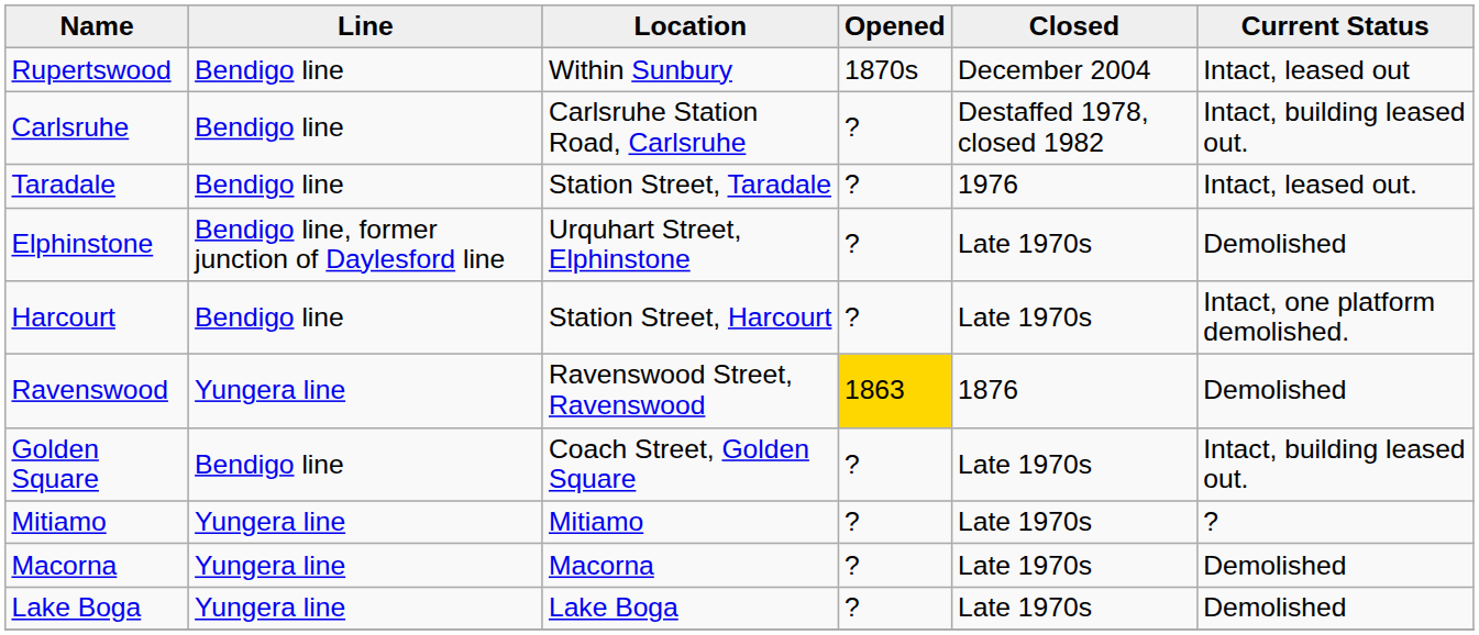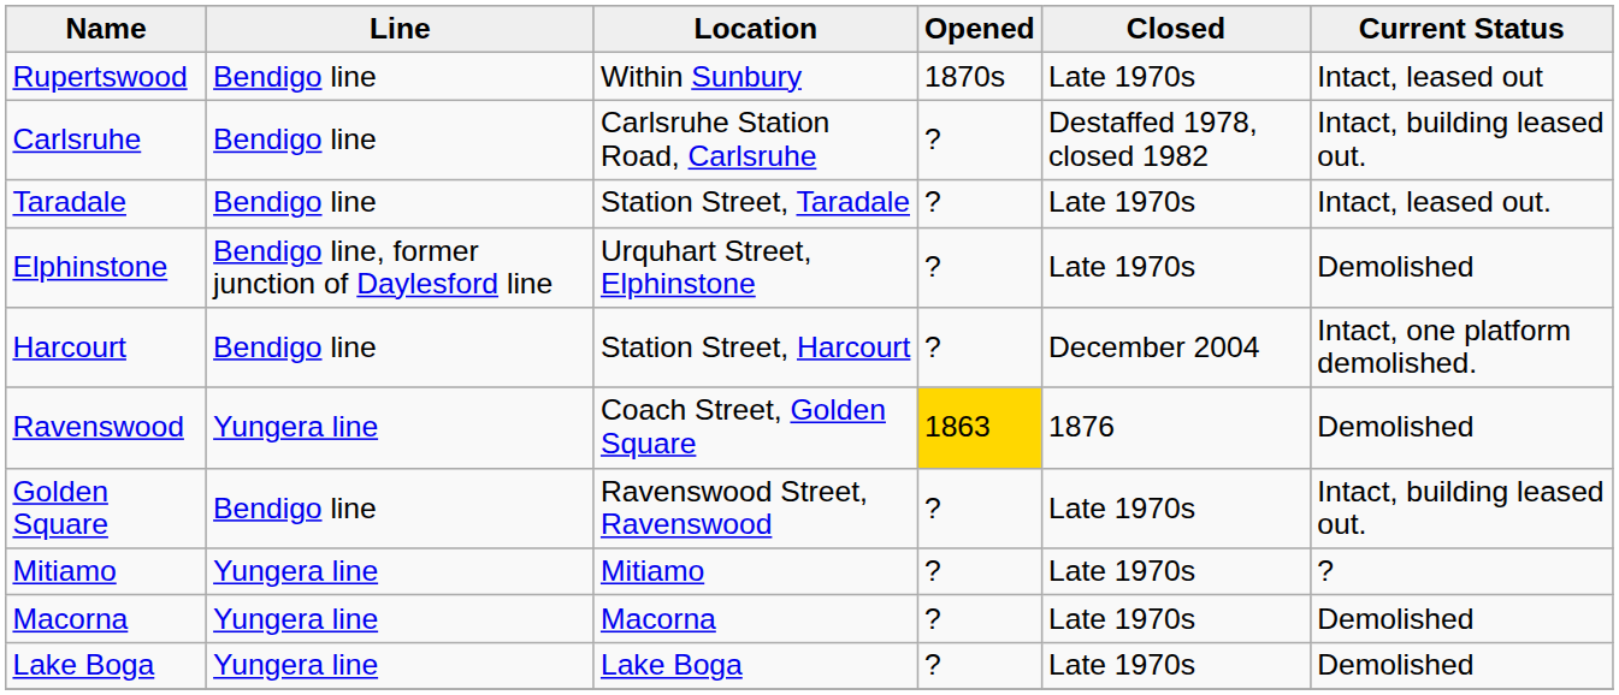 <table class="wikitable sortable" style="border:1px solid #aaa; border-collapse:collapse">
 <tr bgcolor="#cccccc">
 <th style=background:#efefef>Name</th>
 <th style=background:#efefef>Line</th>
 <th style=background:#efefef>Location</th>
 <th style=background:#efefef>Opened</th>
 <th style=background:#efefef>Closed</th>
 <th style=background:#efefef>Current Status</th>
 </tr>
 <tr>
 <td><a href='#'>Rupertswood</a></td>
 <td><a href='#'>Bendigo</a> line</td>
 <td>Within <a href='#'>Sunbury</a></td>
 <td>1870s</td>
-<td>December 2004</td>
+<td>Late 1970s</td>
 <td>Intact, leased out</td>
 </tr>
 <tr>
 <td><a href='#'>Carlsruhe</a></td>
 <td><a href='#'>Bendigo</a> line</td>
 <td>Carlsruhe Station Road, <a href='#'>Carlsruhe</a></td>
 <td>?</td>
 <td>Destaffed 1978, closed 1982</td>
 <td>Intact, building leased out.</td>
 </tr>
 <tr>
 <td><a href='#'>Taradale</a></td>
 <td><a href='#'>Bendigo</a> line</td>
 <td>Station Street, <a href='#'>Taradale</a></td>
 <td>?</td>
-<td>1976</td>
+<td>Late 1970s</td>
 <td>Intact, leased out.</td>
 </tr>
 <tr>
 <td><a href='#'>Elphinstone</a></td>
 <td><a href='#'>Bendigo</a> line, former junction of <a href='#'>Daylesford</a> line</td>
 <td>Urquhart Street, <a href='#'>Elphinstone</a></td>
 <td>?</td>
 <td>Late 1970s</td>
 <td>Demolished</td>
 </tr>
 <tr>
 <td><a href='#'>Harcourt</a></td>
 <td><a href='#'>Bendigo</a> line</td>
 <td>Station Street, <a href='#'>Harcourt</a></td>
 <td>?</td>
-<td>Late 1970s</td>
+<td>December 2004</td>
 <td>Intact, one platform demolished.</td>
 </tr>
 <tr>
 <td><a href='#'>Ravenswood</a></td>
 <td><a href='#'>Yungera line</a></td>
-<td>Ravenswood Street, <a href='#'>Ravenswood</a></td>
+<td>Coach Street, <a href='#'>Golden Square</a></td>
 <td style="background: gold;">1863</td>
 <td>1876</td>
 <td>Demolished</td>
 </tr>
 <tr>
 <td><a href='#'>Golden Square</a></td>
 <td><a href='#'>Bendigo</a> line</td>
-<td>Coach Street, <a href='#'>Golden Square</a></td>
+<td>Ravenswood Street, <a href='#'>Ravenswood</a></td>
 <td>?</td>
 <td>Late 1970s</td>
 <td>Intact, building leased out.</td>
 </tr>
 <tr>
 <td><a href='#'>Mitiamo</a></td>
 <td><a href='#'>Yungera line</a></td>
 <td><a href='#'>Mitiamo</a></td>
 <td>?</td>
 <td>Late 1970s</td>
 <td>?</td>
 </tr>
 <tr>
 <td><a href='#'>Macorna</a></td>
 <td><a href='#'>Yungera line</a></td>
 <td><a href='#'>Macorna</a></td>
 <td>?</td>
 <td>Late 1970s</td>
 <td>Demolished</td>
 </tr>
 <tr>
 <td><a href='#'>Lake Boga</a></td>
 <td><a href='#'>Yungera line</a></td>
 <td><a href='#'>Lake Boga</a></td>
 <td>?</td>
 <td>Late 1970s</td>
 <td>Demolished</td>
 </tr>
 <tr>
 </tr>
 </table>
